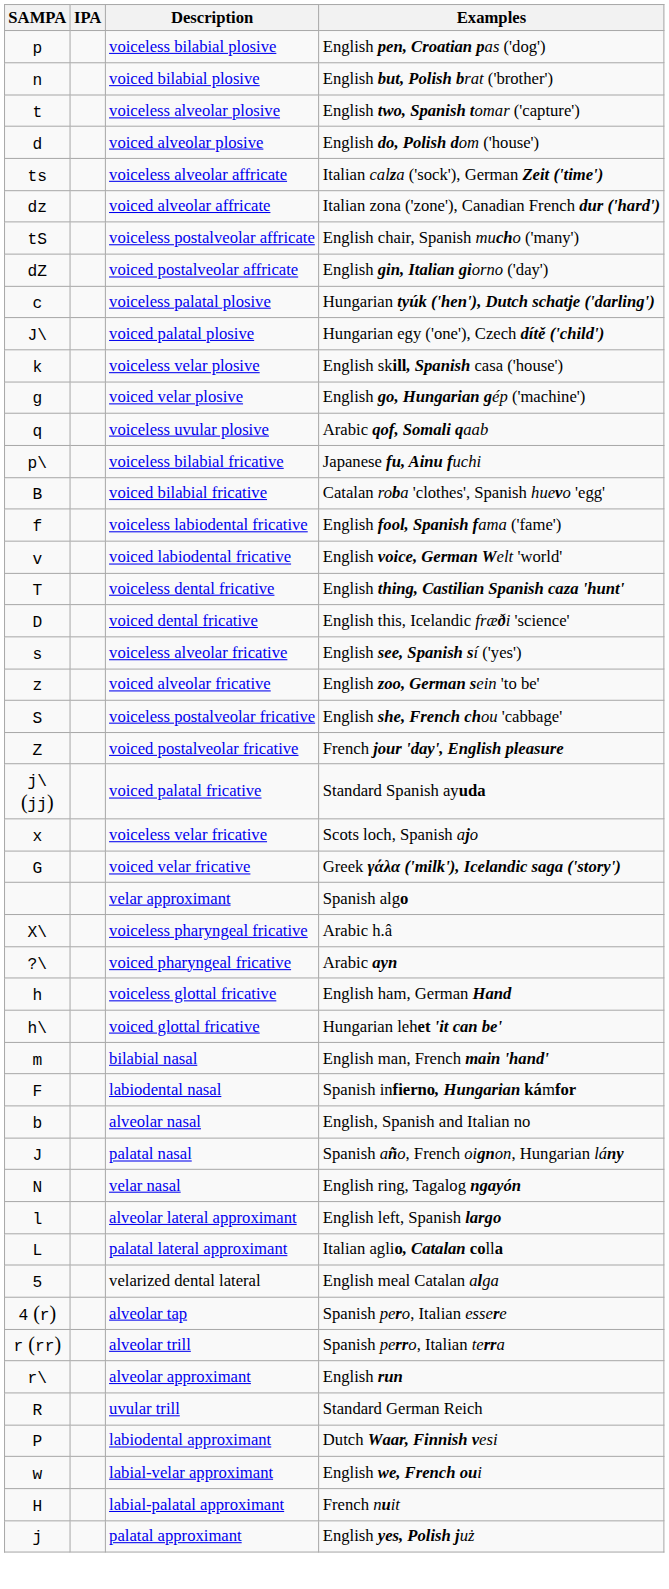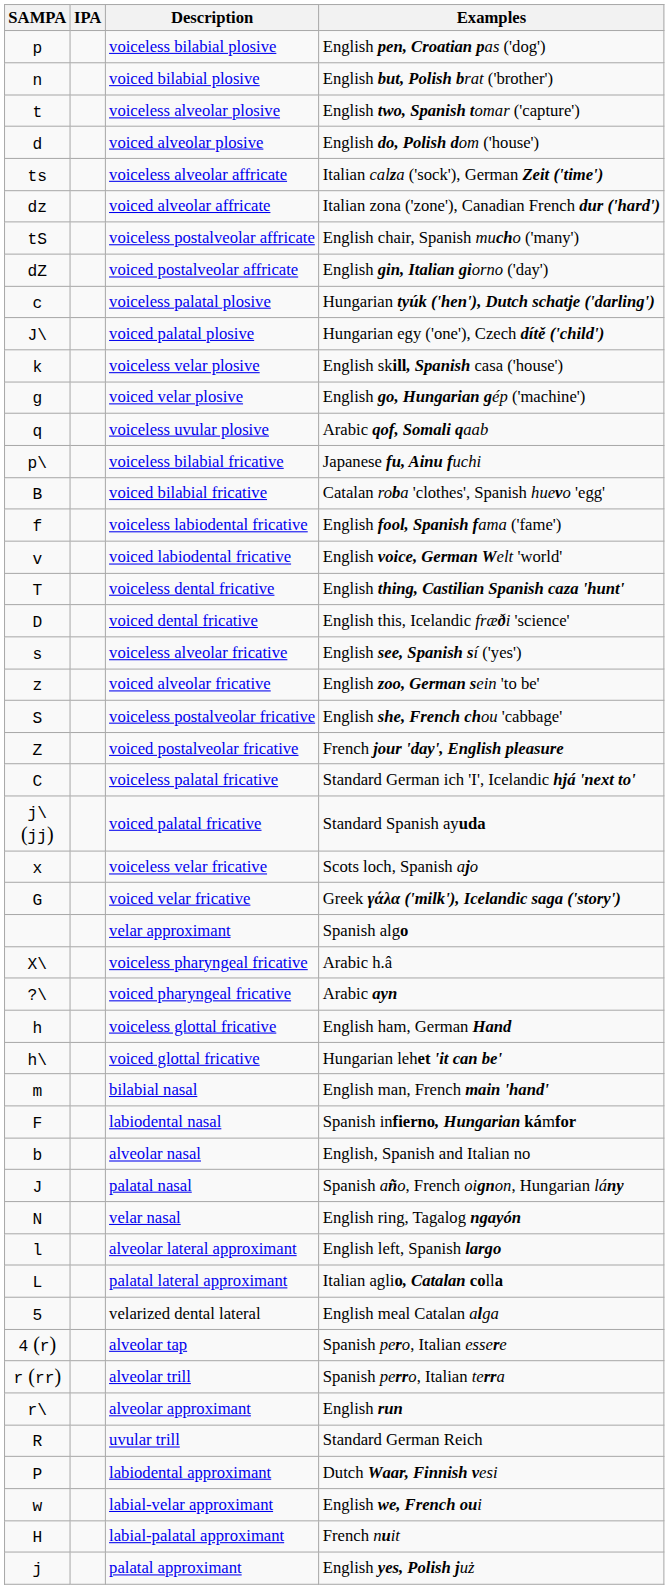 <table class="wikitable">
 <tr>
 <th>SAMPA</th>
 <th>IPA</th>
 <th>Description</th>
 <th>Examples</th>
 </tr>
 <tr>
 <td style="text-align: center; font-size: larger; width: 2em;"><code>p</code></td>
 <td></td>
 <td><a href='#'>voiceless bilabial plosive</a></td>
 <td>English <strong><em>p<strong>en<em>, Croatian </em></strong>p</strong>as</em> ('dog')</td>
 </tr>
 <tr>
 <td style="text-align: center; font-size: larger; width: 2em;"><code>n</code></td>
 <td></td>
 <td><a href='#'>voiced bilabial plosive</a></td>
 <td>English <strong><em>b<strong>ut<em>, Polish </em></strong>b</strong>rat</em> ('brother')</td>
 </tr>
 <tr>
 <td style="text-align: center; font-size: larger; width: 2em;"><code>t</code></td>
 <td></td>
 <td><a href='#'>voiceless alveolar plosive</a></td>
 <td>English <strong><em>t<strong>wo<em>, Spanish </em></strong>t</strong>omar</em> ('capture')</td>
 </tr>
 <tr>
 <td style="text-align: center; font-size: larger; width: 2em;"><code>d</code></td>
 <td></td>
 <td><a href='#'>voiced alveolar plosive</a></td>
 <td>English <strong><em>d<strong>o<em>, Polish </em></strong>d</strong>om</em> ('house')</td>
 </tr>
 <tr>
 <td style="text-align: center; font-size: larger; width: 2em;"><code>ts</code></td>
 <td></td>
 <td><a href='#'>voiceless alveolar affricate</a></td>
 <td>Italian <em>cal<strong>z</strong>a</em> ('sock'), German <strong><em>Z<strong>eit<em> ('time')</td>
 </tr>
 <tr>
 <td style="text-align: center; font-size: larger; width: 2em;"><code>dz</code></td>
 <td></td>
 <td><a href='#'>voiced alveolar affricate</a></td>
 <td>Italian </em></strong>z</strong>ona</em> ('zone'), Canadian French <strong><em>d<strong>ur<em> ('hard')</td>
 </tr>
 <tr>
 <td style="text-align: center; font-size: larger; width: 2em;"><code>tS</code></td>
 <td></td>
 <td><a href='#'>voiceless postalveolar affricate</a></td>
 <td>English </em></strong>ch</strong>air</em>, Spanish <em>mu<strong>ch</strong>o</em> ('many')</td>
 </tr>
 <tr>
 <td style="text-align: center; font-size: larger; width: 2em;"><code>dZ</code></td>
 <td></td>
 <td><a href='#'>voiced postalveolar affricate</a></td>
 <td>English <strong><em>g<strong>in<em>, Italian  </em></strong>gi</strong>orno</em> ('day')</td>
 </tr>
 <tr>
 <td style="text-align: center; font-size: larger; width: 2em;"><code>c</code></td>
 <td></td>
 <td><a href='#'>voiceless palatal plosive</a></td>
 <td>Hungarian <strong><em>ty<strong>úk<em> ('hen'), Dutch </em>scha</strong>tj<strong>e<em> ('darling')</td>
 </tr>
 <tr>
 <td style="text-align: center; font-size: larger; width: 2em;"><code>J\</code></td>
 <td></td>
 <td><a href='#'>voiced palatal plosive</a></td>
 <td>Hungarian </em>e</strong>gy</em></strong> ('one'), Czech <strong><em>d<strong>ítě<em> ('child')</td>
 </tr>
 <tr>
 <td style="text-align: center; font-size: larger; width: 2em;"><code>k</code></td>
 <td></td>
 <td><a href='#'>voiceless velar plosive</a></td>
 <td>English </em>s</strong>k<strong>ill<em>, Spanish </em></strong>c</strong>asa</em> ('house')</td>
 </tr>
 <tr>
 <td style="text-align: center; font-size: larger; width: 2em;"><code>g</code></td>
 <td></td>
 <td><a href='#'>voiced velar plosive</a></td>
 <td>English <strong><em>g<strong>o<em>, Hungarian </em></strong>g</strong>ép</em> ('machine')</td>
 </tr>
 <tr>
 <td style="text-align: center; font-size: larger; width: 2em;"><code>q</code></td>
 <td></td>
 <td><a href='#'>voiceless uvular plosive</a></td>
 <td>Arabic <strong><em>q<strong>of<em>, Somali </em></strong>q</strong>aab</em></td>
 </tr>
 <tr>
 <td style="text-align: center; font-size: larger; width: 2em;"><code>p\</code></td>
 <td></td>
 <td><a href='#'>voiceless bilabial fricative</a></td>
 <td>Japanese <strong><em>f<strong>u<em>, Ainu </em></strong>f</strong>uchi</em></td>
 </tr>
 <tr>
 <td style="text-align: center; font-size: larger; width: 2em;"><code>B</code></td>
 <td></td>
 <td><a href='#'>voiced bilabial fricative</a></td>
 <td>Catalan <em>ro<strong>b</strong>a</em> 'clothes', Spanish <em>hue<strong>v</strong>o</em> 'egg'</td>
 </tr>
 <tr>
 <td style="text-align: center; font-size: larger; width: 2em;"><code>f</code></td>
 <td></td>
 <td><a href='#'>voiceless labiodental fricative</a></td>
 <td>English <strong><em>f<strong>ool<em>, Spanish </em></strong>f</strong>ama</em> ('fame')</td>
 </tr>
 <tr>
 <td style="text-align: center; font-size: larger; width: 2em;"><code>v</code></td>
 <td></td>
 <td><a href='#'>voiced labiodental fricative</a></td>
 <td>English <strong><em>v<strong>oice<em>, German </em></strong>W</strong>elt</em> 'world'</td>
 </tr>
 <tr>
 <td style="text-align: center; font-size: larger; width: 2em;"><code>T</code></td>
 <td></td>
 <td><a href='#'>voiceless dental fricative</a></td>
 <td>English <strong><em>th<strong>ing<em>, Castilian Spanish </em>ca</strong>z<strong>a<em> 'hunt'</td>
 </tr>
 <tr>
 <td style="text-align: center; font-size: larger; width: 2em;"><code>D</code></td>
 <td></td>
 <td><a href='#'>voiced dental fricative</a></td>
 <td>English </em></strong>th</strong>is</em>, Icelandic <em>fræ<strong>ð</strong>i</em> 'science'</td>
 </tr>
 <tr>
 <td style="text-align: center; font-size: larger; width: 2em;"><code>s</code></td>
 <td></td>
 <td><a href='#'>voiceless alveolar fricative</a></td>
 <td>English <strong><em>s<strong>ee<em>, Spanish </em></strong>s</strong>í</em> ('yes')</td>
 </tr>
 <tr>
 <td style="text-align: center; font-size: larger; width: 2em;"><code>z</code></td>
 <td></td>
 <td><a href='#'>voiced alveolar fricative</a></td>
 <td>English <strong><em>z<strong>oo<em>, German </em></strong>s</strong>ein</em> 'to be'</td>
 </tr>
 <tr>
 <td style="text-align: center; font-size: larger; width: 2em;"><code>S</code></td>
 <td></td>
 <td><a href='#'>voiceless postalveolar fricative</a></td>
 <td>English <strong><em>sh<strong>e<em>, French </em></strong>ch</strong>ou</em> 'cabbage'</td>
 </tr>
 <tr>
 <td style="text-align: center; font-size: larger; width: 2em;"><code>Z</code></td>
 <td></td>
 <td><a href='#'>voiced postalveolar fricative</a></td>
 <td>French <strong><em>j<strong>our<em> 'day', English </em>plea</strong>s<strong>ure<em></td>
 </tr>
 <tr>
+<td style="text-align: center; font-size: larger; width: 2em;"><code>C</code></td>
+<td></td>
+<td><a href='#'>voiceless palatal fricative</a></td>
+<td>Standard German </em>i</strong>ch</em></strong> 'I', Icelandic <strong><em>hj<strong>á<em> 'next to'</td>
+</tr>
+<tr>
 <td style="text-align: center; font-size: larger; width: 2em;"><code>j\</code> (<code>jj</code>)</td>
 <td></td>
 <td><a href='#'>voiced palatal fricative</a></td>
 <td>Standard Spanish </em>a</strong>y<strong>uda<em></td>
 </tr>
 <tr>
 <td style="text-align: center; font-size: larger; width: 2em;"><code>x</code></td>
 <td></td>
 <td><a href='#'>voiceless velar fricative</a></td>
 <td>Scots </em>lo</strong>ch</em></strong>, Spanish <em>a<strong>j</strong>o</em></td>
 </tr>
 <tr>
 <td style="text-align: center; font-size: larger; width: 2em;"><code>G</code></td>
 <td></td>
 <td><a href='#'>voiced velar fricative</a></td>
 <td>Greek <strong><em>γ<strong>άλα<em> ('milk'), Icelandic </em>sa</strong>g<strong>a<em> ('story')</td>
 </tr>
 <tr>
 <td style="text-align: center; font-size: larger; width: 2em;"> </td>
 <td></td>
 <td><a href='#'>velar approximant</a></td>
 <td>Spanish </em>al</strong>g<strong>o<em></td>
 </tr>
 <tr>
 <td style="text-align: center; font-size: larger; width: 2em;"><code>X\</code></td>
 <td></td>
 <td><a href='#'>voiceless pharyngeal fricative</a></td>
 <td>Arabic </em></strong>h.</strong>â</em></td>
 </tr>
 <tr>
 <td style="text-align: center; font-size: larger; width: 2em;"><code>?\</code></td>
 <td></td>
 <td><a href='#'>voiced pharyngeal fricative</a></td>
 <td>Arabic <strong><em><strong>ayn<em></td>
 </tr>
 <tr>
 <td style="text-align: center; font-size: larger; width: 2em;"><code>h</code></td>
 <td></td>
 <td><a href='#'>voiceless glottal fricative</a></td>
 <td>English </em></strong>h</strong>am</em>, German <strong><em>H<strong>and<em></td>
 </tr>
 <tr>
 <td style="text-align: center; font-size: larger; width: 2em;"><code>h\</code></td>
 <td></td>
 <td><a href='#'>voiced glottal fricative</a></td>
 <td>Hungarian </em>le</strong>h<strong>et<em> 'it can be'</td>
 </tr>
 <tr>
 <td style="text-align: center; font-size: larger; width: 2em;"><code>m</code></td>
 <td></td>
 <td><a href='#'>bilabial nasal</a></td>
 <td>English </em></strong>m</strong>an</em>, French <strong><em>m<strong>ain<em> 'hand'</td>
 </tr>
 <tr>
 <td style="text-align: center; font-size: larger; width: 2em;"><code>F</code></td>
 <td></td>
 <td><a href='#'>labiodental nasal</a></td>
 <td>Spanish </em>i</strong>n<strong>fierno<em>, Hungarian </em>ká</strong>m<strong>for<em></td>
 </tr>
 <tr>
 <td style="text-align: center; font-size: larger; width: 2em;"><code>b</code></td>
 <td></td>
 <td><a href='#'>alveolar nasal</a></td>
 <td>English, Spanish and Italian </em></strong>n</strong>o</em></td>
 </tr>
 <tr>
 <td style="text-align: center; font-size: larger; width: 2em;"><code>J</code></td>
 <td></td>
 <td><a href='#'>palatal nasal</a></td>
 <td>Spanish <em>a<strong>ñ</strong>o</em>, French <em>oi<strong>gn</strong>on</em>, Hungarian <em>lá<strong>ny<strong><em></td>
 </tr>
 <tr>
 <td style="text-align: center; font-size: larger; width: 2em;"><code>N</code></td>
 <td></td>
 <td><a href='#'>velar nasal</a></td>
 <td>English  </em>ri</strong>ng</em></strong>, Tagalog <strong><em>ng<strong>ayón<em></td>
 </tr>
 <tr>
 <td style="text-align: center; font-size: larger; width: 2em;"><code>l</code></td>
 <td></td>
 <td><a href='#'>alveolar lateral approximant</a></td>
 <td>English </em></strong>l</strong>eft</em>, Spanish <strong><em>l<strong>argo<em></td>
 </tr>
 <tr>
 <td style="text-align: center; font-size: larger; width: 2em;"><code>L</code></td>
 <td></td>
 <td><a href='#'>palatal lateral approximant</a></td>
 <td>Italian </em>a</strong>gli<strong>o<em>, Catalan </em>co</strong>ll<strong>a<em></td>
 </tr>
 <tr>
 <td style="text-align: center; font-size: larger; width: 2em;"><code>5</code></td>
 <td></td>
 <td>velarized dental lateral</td>
 <td>English </em>mea</strong>l</em></strong> Catalan <em>a<strong>l</strong>ga</em></td>
 </tr>
 <tr>
 <td style="text-align: center; font-size: larger; width: 2em;"><code>4</code> (<code>r</code>)</td>
 <td></td>
 <td><a href='#'>alveolar tap</a></td>
 <td>Spanish <em>pe<strong>r</strong>o</em>, Italian <em>esse<strong>r</strong>e</em></td>
 </tr>
 <tr>
 <td style="text-align: center; font-size: larger; width: 2em;"><code>r</code> (<code>rr</code>)</td>
 <td></td>
 <td><a href='#'>alveolar trill</a></td>
 <td>Spanish <em>pe<strong>rr</strong>o</em>, Italian <em>te<strong>rr</strong>a</em></td>
 </tr>
 <tr>
 <td style="text-align: center; font-size: larger; width: 2em;"><code>r\</code></td>
 <td></td>
 <td><a href='#'>alveolar approximant</a></td>
 <td>English <strong><em>r<strong>un<em></td>
 </tr>
 <tr>
 <td style="text-align: center; font-size: larger; width: 2em;"><code>R</code></td>
 <td></td>
 <td><a href='#'>uvular trill</a></td>
 <td>Standard German </em></strong>R</strong>eich</em></td>
 </tr>
 <tr>
 <td style="text-align: center; font-size: larger; width: 2em;"><code>P</code></td>
 <td></td>
 <td><a href='#'>labiodental approximant</a></td>
 <td>Dutch <strong><em>W<strong>aar<em>, Finnish </em></strong>v</strong>esi</em></td>
 </tr>
 <tr>
 <td style="text-align: center; font-size: larger; width: 2em;"><code>w</code></td>
 <td></td>
 <td><a href='#'>labial-velar approximant</a></td>
 <td>English <strong><em>w<strong>e<em>, French </em></strong>ou</strong>i</em></td>
 </tr>
 <tr>
 <td style="text-align: center; font-size: larger; width: 2em;"><code>H</code></td>
 <td></td>
 <td><a href='#'>labial-palatal approximant</a></td>
 <td>French <em>n<strong>u</strong>it</em></td>
 </tr>
 <tr>
 <td style="text-align: center; font-size: larger; width: 2em;"><code>j</code></td>
 <td></td>
 <td><a href='#'>palatal approximant</a></td>
 <td>English <strong><em>y<strong>es<em>, Polish </em></strong>j</strong>uż</em></td>
 </tr>
 </table>
